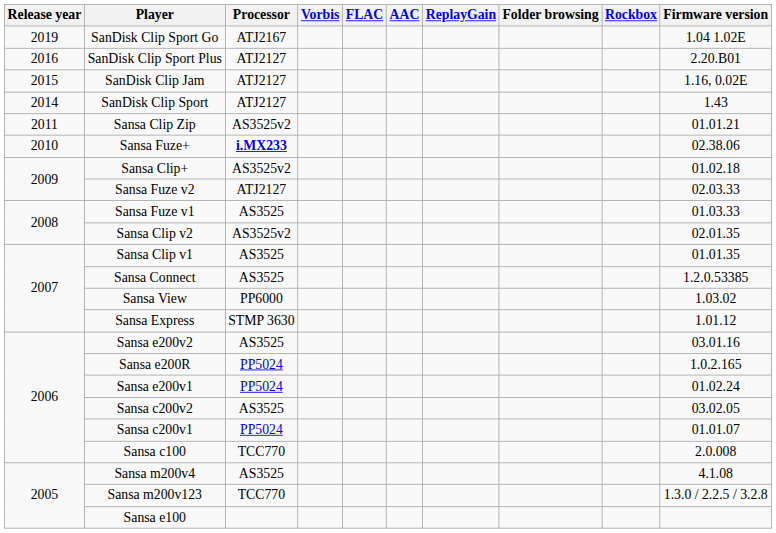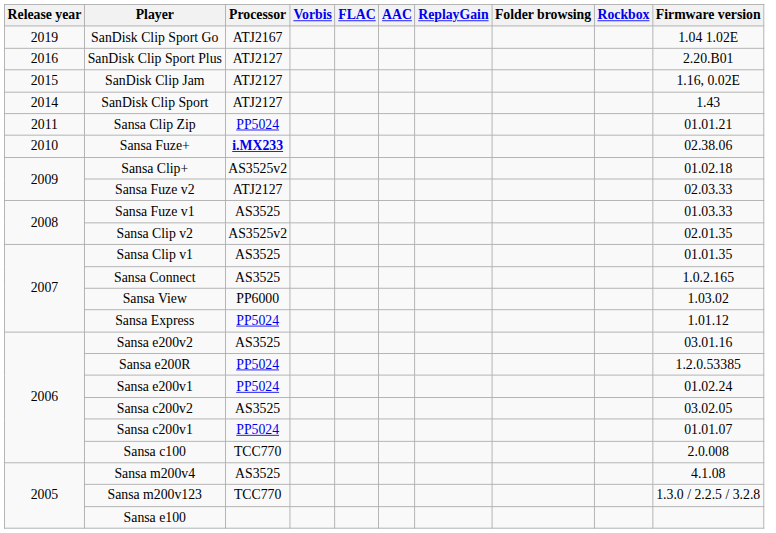 <table class="wikitable sortable" style="text-align:center;">
 <tr>
 <th>Release year</th>
 <th>Player</th>
 <th>Processor</th>
 <th><a href='#'>Vorbis</a></th>
 <th><a href='#'>FLAC</a></th>
 <th><a href='#'>AAC</a></th>
 <th><a href='#'>ReplayGain</a></th>
 <th>Folder browsing</th>
 <th><a href='#'>Rockbox</a></th>
 <th>Firmware version</th>
 </tr>
 <tr>
 <td>2019</td>
 <td>SanDisk Clip Sport Go</td>
 <td>ATJ2167</td>
 <td></td>
 <td></td>
 <td></td>
 <td></td>
 <td></td>
 <td></td>
 <td>1.04 1.02E</td>
 </tr>
 <tr>
 <td>2016</td>
 <td>SanDisk Clip Sport Plus</td>
 <td>ATJ2127</td>
 <td></td>
 <td></td>
 <td></td>
 <td></td>
 <td></td>
 <td></td>
 <td>2.20.B01</td>
 </tr>
 <tr>
 <td>2015</td>
 <td>SanDisk Clip Jam</td>
 <td>ATJ2127</td>
 <td></td>
 <td></td>
 <td></td>
 <td></td>
 <td></td>
 <td></td>
 <td>1.16, 0.02E</td>
 </tr>
 <tr>
 <td>2014</td>
 <td>SanDisk Clip Sport</td>
 <td>ATJ2127</td>
 <td></td>
 <td></td>
 <td></td>
 <td></td>
 <td></td>
 <td></td>
 <td>1.43</td>
 </tr>
 <tr>
 <td>2011</td>
 <td>Sansa Clip Zip</td>
-<td>AS3525v2</td>
+<td><a href='#'>PP5024</a></td>
 <td></td>
 <td></td>
 <td></td>
 <td></td>
 <td></td>
 <td></td>
 <td>01.01.21</td>
 </tr>
 <tr>
 <td>2010</td>
 <td>Sansa Fuze+</td>
 <td><strong><a href='#'>i.MX233</a></strong></td>
 <td></td>
 <td></td>
 <td></td>
 <td></td>
 <td></td>
 <td></td>
 <td>02.38.06</td>
 </tr>
 <tr>
 <td rowspan="2">2009</td>
 <td>Sansa Clip+</td>
 <td>AS3525v2</td>
 <td></td>
 <td></td>
 <td></td>
 <td></td>
 <td></td>
 <td></td>
 <td>01.02.18</td>
 </tr>
 <tr>
 <td>Sansa Fuze v2</td>
 <td>ATJ2127</td>
 <td></td>
 <td></td>
 <td></td>
 <td></td>
 <td></td>
 <td></td>
 <td>02.03.33</td>
 </tr>
 <tr>
 <td rowspan="2">2008</td>
 <td>Sansa Fuze v1</td>
 <td>AS3525</td>
 <td></td>
 <td></td>
 <td></td>
 <td></td>
 <td></td>
 <td></td>
 <td>01.03.33</td>
 </tr>
 <tr>
 <td>Sansa Clip v2</td>
 <td>AS3525v2</td>
 <td></td>
 <td></td>
 <td></td>
 <td></td>
 <td></td>
 <td></td>
 <td>02.01.35</td>
 </tr>
 <tr>
 <td rowspan="4">2007</td>
 <td>Sansa Clip v1</td>
 <td>AS3525</td>
 <td></td>
 <td></td>
 <td></td>
 <td></td>
 <td></td>
 <td></td>
 <td>01.01.35</td>
 </tr>
 <tr>
 <td>Sansa Connect</td>
 <td>AS3525</td>
 <td></td>
 <td></td>
 <td></td>
 <td></td>
 <td></td>
 <td></td>
-<td>1.2.0.53385</td>
+<td>1.0.2.165</td>
 </tr>
 <tr>
 <td>Sansa View</td>
 <td>PP6000</td>
 <td></td>
 <td></td>
 <td></td>
 <td></td>
 <td></td>
 <td></td>
 <td>1.03.02</td>
 </tr>
 <tr>
 <td>Sansa Express</td>
-<td>STMP 3630</td>
+<td><a href='#'>PP5024</a></td>
 <td></td>
 <td></td>
 <td></td>
 <td></td>
 <td></td>
 <td></td>
 <td>1.01.12</td>
 </tr>
 <tr>
 <td rowspan="6">2006</td>
 <td>Sansa e200v2</td>
 <td>AS3525</td>
 <td></td>
 <td></td>
 <td></td>
 <td></td>
 <td></td>
 <td></td>
 <td>03.01.16</td>
 </tr>
 <tr>
 <td>Sansa e200R</td>
 <td><a href='#'>PP5024</a></td>
 <td></td>
 <td></td>
 <td></td>
 <td></td>
 <td></td>
 <td></td>
-<td>1.0.2.165</td>
+<td>1.2.0.53385</td>
 </tr>
 <tr>
 <td>Sansa e200v1</td>
 <td><a href='#'>PP5024</a></td>
 <td></td>
 <td></td>
 <td></td>
 <td></td>
 <td></td>
 <td></td>
 <td>01.02.24</td>
 </tr>
 <tr>
 <td>Sansa c200v2</td>
 <td>AS3525</td>
 <td></td>
 <td></td>
 <td></td>
 <td></td>
 <td></td>
 <td></td>
 <td>03.02.05</td>
 </tr>
 <tr>
 <td>Sansa c200v1</td>
 <td><a href='#'>PP5024</a></td>
 <td></td>
 <td></td>
 <td></td>
 <td></td>
 <td></td>
 <td></td>
 <td>01.01.07</td>
 </tr>
 <tr>
 <td>Sansa c100</td>
 <td>TCC770</td>
 <td></td>
 <td></td>
 <td></td>
 <td></td>
 <td></td>
 <td></td>
 <td>2.0.008</td>
 </tr>
 <tr>
 <td rowspan="3">2005</td>
 <td>Sansa m200v4</td>
 <td>AS3525</td>
 <td></td>
 <td></td>
 <td></td>
 <td></td>
 <td></td>
 <td></td>
 <td>4.1.08</td>
 </tr>
 <tr>
 <td>Sansa m200v123</td>
 <td>TCC770</td>
 <td></td>
 <td></td>
 <td></td>
 <td></td>
 <td></td>
 <td></td>
 <td>1.3.0 / 2.2.5 / 3.2.8</td>
 </tr>
 <tr>
 <td>Sansa e100</td>
 <td></td>
 <td></td>
 <td></td>
 <td></td>
 <td></td>
 <td></td>
 <td></td>
 <td></td>
 </tr>
 </table>
